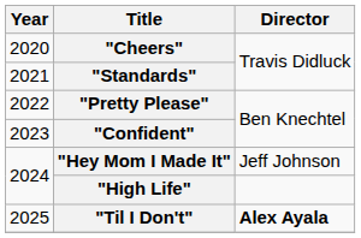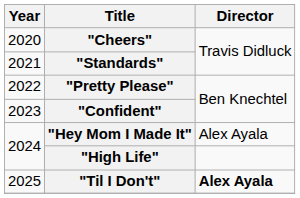 <table class="wikitable plainrowheaders">
 <tr>
 <th scope="col">Year</th>
 <th scope="col">Title</th>
 <th scope="col">Director</th>
 </tr>
 <tr>
 <td>2020</td>
 <th scope="row">"Cheers"</th>
 <td rowspan="2">Travis Didluck</td>
 </tr>
 <tr>
 <td>2021</td>
 <th scope="row">"Standards"</th>
 </tr>
 <tr>
 <td>2022</td>
 <th scope="row">"Pretty Please"</th>
 <td rowspan="2">Ben Knechtel</td>
 </tr>
 <tr>
 <td>2023</td>
 <th scope="row">"Confident"<br></th>
 </tr>
 <tr>
 <td rowspan="2">2024</td>
 <th scope="row">"Hey Mom I Made It"</th>
-<td>Jeff Johnson</td>
+<td>Alex Ayala</td>
 </tr>
 <tr>
 <th scope="row">"High Life"</th>
 <td></td>
 </tr>
 <tr>
 <td>2025</td>
 <th scope="row">"Til I Don't"</th>
 <td><strong>Alex Ayala</strong></td>
 </tr>
 <tr>
 </tr>
 </table>
